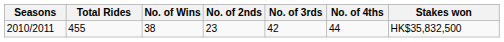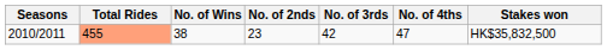 <table class="wikitable sortable" style="font-size:90%;">
 <tr>
 <th width="80px">Seasons</th>
 <th width="100px">Total Rides</th>
 <th width="80px">No. of Wins</th>
 <th width="80px">No. of 2nds</th>
 <th width="80px">No. of 3rds</th>
 <th width="80px">No. of 4ths</th>
 <th width="150px">Stakes won</th>
 </tr>
 <tr>
 <td>2010/2011</td>
-<td>455</td>
+<td style="background: lightsalmon;">455</td>
 <td>38</td>
 <td>23</td>
 <td>42</td>
-<td>44</td>
+<td>47</td>
 <td>HK$35,832,500</td>
 </tr>
 </table>
